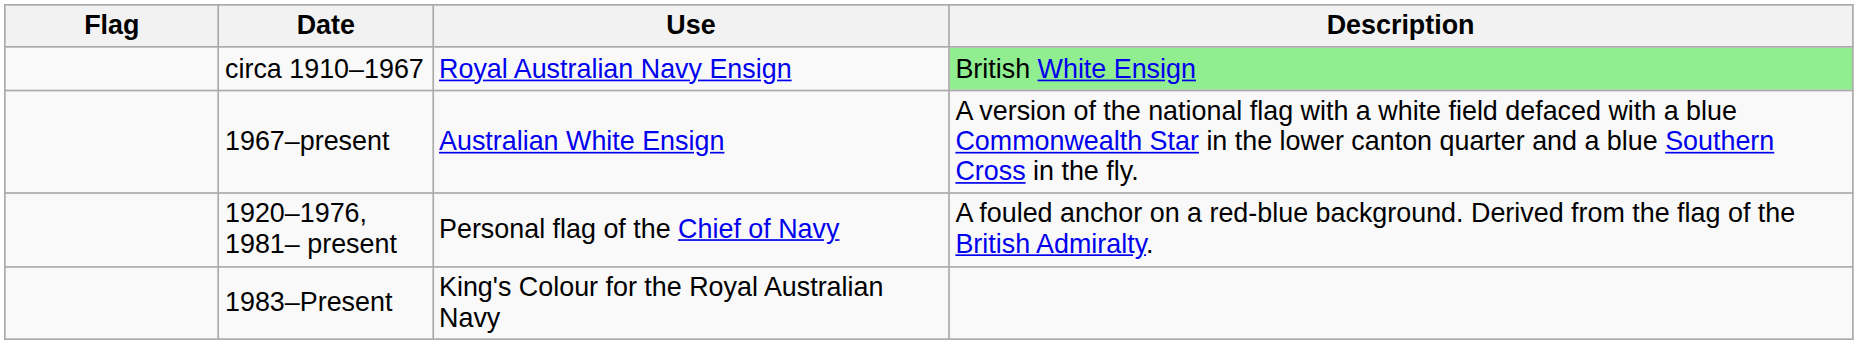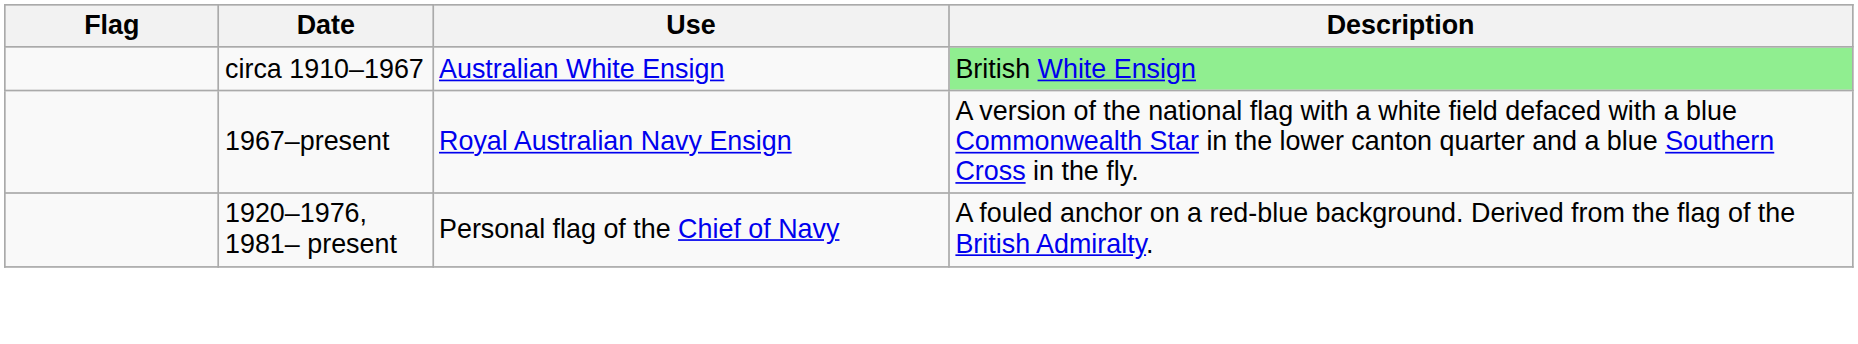 <table class="wikitable">
 <tr>
 <th scope="col" style="width:120px;">Flag</th>
 <th scope="col" style="width:120px;">Date</th>
 <th scope="col" style="width:300px;">Use</th>
 <th scope="col" style="width:530px;">Description</th>
 </tr>
 <tr>
 <td></td>
 <td>circa 1910–1967</td>
-<td><a href='#'>Royal Australian Navy Ensign</a></td>
+<td><a href='#'>Australian White Ensign</a></td>
 <td style="background: lightgreen;">British <a href='#'>White Ensign</a></td>
 </tr>
 <tr>
 <td></td>
 <td>1967–present</td>
-<td><a href='#'>Australian White Ensign</a></td>
+<td><a href='#'>Royal Australian Navy Ensign</a></td>
 <td>A version of the national flag with a white field defaced with a blue <a href='#'>Commonwealth Star</a> in the lower canton quarter and a blue <a href='#'>Southern Cross</a> in the fly.</td>
 </tr>
 <tr>
 <td></td>
 <td>1920–1976, 1981– present</td>
 <td>Personal flag of the <a href='#'>Chief of Navy</a></td>
 <td>A fouled anchor on a red-blue background. Derived from the flag of the <a href='#'>British Admiralty</a>.</td>
 </tr>
-<tr>
-<td></td>
-<td>1983–Present</td>
-<td>King's Colour for the Royal Australian Navy</td>
-<td></td>
-</tr>
 </table>
